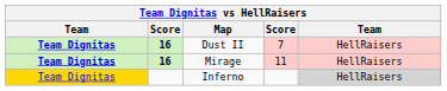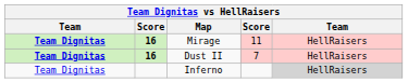 <table class="wikitable" style="text-align: center;">
 <tr>
 <th colspan=5><a href='#'>Team Dignitas</a> vs HellRaisers</th>
 </tr>
 <tr>
 <th width="181px">Team</th>
 <th width="20px">Score</th>
 <th width="100px">Map</th>
 <th width="20px">Score</th>
 <th width="181px">Team</th>
 </tr>
 <tr>
 <td style="background: #D0F0C0;"><strong><a href='#'>Team Dignitas</a></strong></td>
 <td style="background: #D0F0C0;"><strong>16</strong></td>
+<td>Mirage</td>
+<td style="background: #FFCCCC;">11</td>
+<td style="background: #FFCCCC;">HellRaisers</td>
+</tr>
+<tr>
+<td style="background: #D0F0C0;"><strong><a href='#'>Team Dignitas</a></strong></td>
+<td style="background: #D0F0C0;"><strong>16</strong></td>
 <td>Dust II</td>
 <td style="background: #FFCCCC;">7</td>
 <td style="background: #FFCCCC;">HellRaisers</td>
 </tr>
 <tr>
-<td style="background: #D0F0C0;"><strong><a href='#'>Team Dignitas</a></strong></td>
-<td style="background: #D0F0C0;"><strong>16</strong></td>
-<td>Mirage</td>
-<td style="background: #FFCCCC;">11</td>
-<td style="background: #FFCCCC;">HellRaisers</td>
-</tr>
-<tr>
-<td style="background: gold;"><a href='#'>Team Dignitas</a></td>
+<td><a href='#'>Team Dignitas</a></td>
 <td></td>
 <td>Inferno</td>
 <td></td>
 <td style="background: lightgrey;">HellRaisers</td>
 </tr>
 </table>
